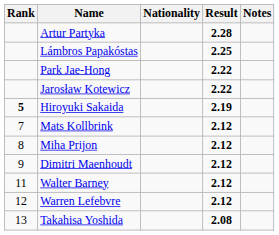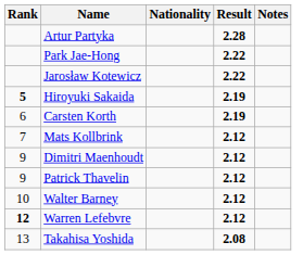 <table class="wikitable sortable" style="text-align:center">
 <tr>
 <th>Rank</th>
 <th>Name</th>
 <th>Nationality</th>
 <th>Result</th>
 <th>Notes</th>
 </tr>
 <tr>
 <td></td>
 <td align=left><a href='#'>Artur Partyka</a></td>
 <td align=left></td>
 <td><strong>2.28</strong></td>
-<td></td>
-</tr>
-<tr>
-<td></td>
-<td align=left><a href='#'>Lámbros Papakóstas</a></td>
-<td align=left></td>
-<td><strong>2.25</strong></td>
 <td></td>
 </tr>
 <tr>
 <td></td>
 <td align=left><a href='#'>Park Jae-Hong</a></td>
 <td align=left></td>
 <td><strong>2.22</strong></td>
 <td></td>
 </tr>
 <tr>
 <td></td>
 <td align=left><a href='#'>Jarosław Kotewicz</a></td>
 <td align=left></td>
 <td><strong>2.22</strong></td>
 <td></td>
 </tr>
 <tr>
 <td><strong>5</strong></td>
 <td align=left><a href='#'>Hiroyuki Sakaida</a></td>
 <td align=left></td>
 <td><strong>2.19</strong></td>
 <td></td>
 </tr>
 <tr>
-<td>7</td>
-<td align=left><a href='#'>Mats Kollbrink</a></td>
+<td>6</td>
+<td align=left><a href='#'>Carsten Korth</a></td>
 <td align=left></td>
-<td><strong>2.12</strong></td>
+<td><strong>2.19</strong></td>
 <td></td>
 </tr>
 <tr>
-<td>8</td>
-<td align=left><a href='#'>Miha Prijon</a></td>
+<td>7</td>
+<td align=left><a href='#'>Mats Kollbrink</a></td>
 <td align=left></td>
 <td><strong>2.12</strong></td>
 <td></td>
 </tr>
 <tr>
 <td>9</td>
 <td align=left><a href='#'>Dimitri Maenhoudt</a></td>
 <td align=left></td>
 <td><strong>2.12</strong></td>
 <td></td>
 </tr>
 <tr>
-<td>11</td>
+<td>9</td>
+<td align=left><a href='#'>Patrick Thavelin</a></td>
+<td align=left></td>
+<td><strong>2.12</strong></td>
+<td></td>
+</tr>
+<tr>
+<td>10</td>
 <td align=left><a href='#'>Walter Barney</a></td>
 <td align=left></td>
 <td><strong>2.12</strong></td>
 <td></td>
 </tr>
 <tr>
-<td>12</td>
+<td><strong>12</strong></td>
 <td align=left><a href='#'>Warren Lefebvre</a></td>
 <td align=left></td>
 <td><strong>2.12</strong></td>
 <td></td>
 </tr>
 <tr>
 <td>13</td>
 <td align=left><a href='#'>Takahisa Yoshida</a></td>
 <td align=left></td>
 <td><strong>2.08</strong></td>
 <td></td>
 </tr>
 </table>
